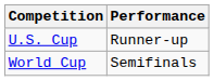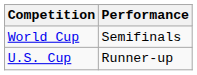 <table class="wikitable">
 <tr>
 <th>Competition</th>
 <th>Performance</th>
 </tr>
 <tr>
+<td><a href='#'>World Cup</a></td>
+<td>Semifinals</td>
+</tr>
+<tr>
 <td><a href='#'>U.S. Cup</a></td>
 <td>Runner-up</td>
 </tr>
-<tr>
-<td><a href='#'>World Cup</a></td>
-<td>Semifinals</td>
-</tr>
 </table>
